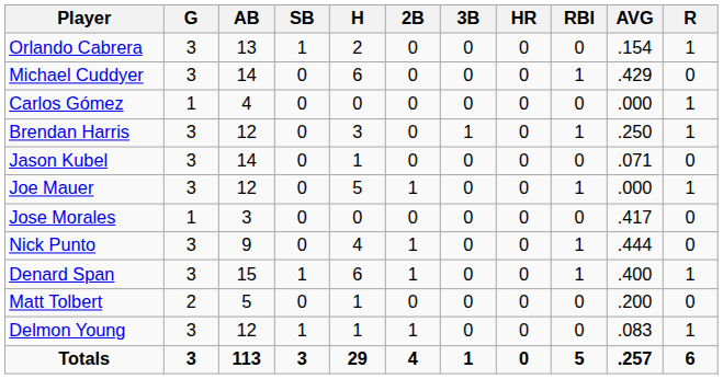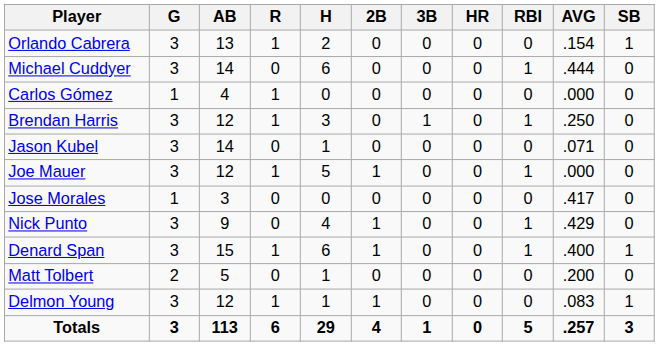 <table class="wikitable">
 <tr>
 <th bgcolor="#DDDDFF" width="20%">Player</th>
 <th bgcolor="#DDDDFF" width="7%">G</th>
 <th bgcolor="#DDDDFF" width="7%">AB</th>
-<th bgcolor="#DDDDFF" width="7%">SB</th>
+<th bgcolor="#DDDDFF" width="7%">R</th>
 <th bgcolor="#DDDDFF" width="7%">H</th>
 <th bgcolor="#DDDDFF" width="7%">2B</th>
 <th bgcolor="#DDDDFF" width="7%">3B</th>
 <th bgcolor="#DDDDFF" width="7%">HR</th>
 <th bgcolor="#DDDDFF" width="7%">RBI</th>
 <th bgcolor="#DDDDFF" width="7%">AVG</th>
-<th bgcolor="#DDDDFF" width="7%">R</th>
+<th bgcolor="#DDDDFF" width="7%">SB</th>
 </tr>
 <tr>
 <td><a href='#'>Orlando Cabrera</a></td>
 <td style="text-align:center">3</td>
 <td style="text-align:center">13</td>
 <td style="text-align:center">1</td>
 <td style="text-align:center">2</td>
 <td style="text-align:center">0</td>
 <td style="text-align:center">0</td>
 <td style="text-align:center">0</td>
 <td style="text-align:center">0</td>
 <td style="text-align:center">.154</td>
 <td style="text-align:center">1</td>
 </tr>
 <tr>
 <td><a href='#'>Michael Cuddyer</a></td>
 <td style="text-align:center">3</td>
 <td style="text-align:center">14</td>
 <td style="text-align:center">0</td>
 <td style="text-align:center">6</td>
 <td style="text-align:center">0</td>
 <td style="text-align:center">0</td>
 <td style="text-align:center">0</td>
 <td style="text-align:center">1</td>
-<td style="text-align:center">.429</td>
+<td style="text-align:center">.444</td>
 <td style="text-align:center">0</td>
 </tr>
 <tr>
 <td><a href='#'>Carlos Gómez</a></td>
 <td style="text-align:center">1</td>
 <td style="text-align:center">4</td>
-<td style="text-align:center">0</td>
+<td style="text-align:center">1</td>
 <td style="text-align:center">0</td>
 <td style="text-align:center">0</td>
 <td style="text-align:center">0</td>
 <td style="text-align:center">0</td>
 <td style="text-align:center">0</td>
 <td style="text-align:center">.000</td>
-<td style="text-align:center">1</td>
+<td style="text-align:center">0</td>
 </tr>
 <tr>
 <td><a href='#'>Brendan Harris</a></td>
 <td style="text-align:center">3</td>
 <td style="text-align:center">12</td>
-<td style="text-align:center">0</td>
+<td style="text-align:center">1</td>
 <td style="text-align:center">3</td>
 <td style="text-align:center">0</td>
 <td style="text-align:center">1</td>
 <td style="text-align:center">0</td>
 <td style="text-align:center">1</td>
 <td style="text-align:center">.250</td>
-<td style="text-align:center">1</td>
+<td style="text-align:center">0</td>
 </tr>
 <tr>
 <td><a href='#'>Jason Kubel</a></td>
 <td style="text-align:center">3</td>
 <td style="text-align:center">14</td>
 <td style="text-align:center">0</td>
 <td style="text-align:center">1</td>
 <td style="text-align:center">0</td>
 <td style="text-align:center">0</td>
 <td style="text-align:center">0</td>
 <td style="text-align:center">0</td>
 <td style="text-align:center">.071</td>
 <td style="text-align:center">0</td>
 </tr>
 <tr>
 <td><a href='#'>Joe Mauer</a></td>
 <td style="text-align:center">3</td>
 <td style="text-align:center">12</td>
-<td style="text-align:center">0</td>
+<td style="text-align:center">1</td>
 <td style="text-align:center">5</td>
 <td style="text-align:center">1</td>
 <td style="text-align:center">0</td>
 <td style="text-align:center">0</td>
 <td style="text-align:center">1</td>
 <td style="text-align:center">.000</td>
-<td style="text-align:center">1</td>
+<td style="text-align:center">0</td>
 </tr>
 <tr>
 <td><a href='#'>Jose Morales</a></td>
 <td style="text-align:center">1</td>
 <td style="text-align:center">3</td>
 <td style="text-align:center">0</td>
 <td style="text-align:center">0</td>
 <td style="text-align:center">0</td>
 <td style="text-align:center">0</td>
 <td style="text-align:center">0</td>
 <td style="text-align:center">0</td>
 <td style="text-align:center">.417</td>
 <td style="text-align:center">0</td>
 </tr>
 <tr>
 <td><a href='#'>Nick Punto</a></td>
 <td style="text-align:center">3</td>
 <td style="text-align:center">9</td>
 <td style="text-align:center">0</td>
 <td style="text-align:center">4</td>
 <td style="text-align:center">1</td>
 <td style="text-align:center">0</td>
 <td style="text-align:center">0</td>
 <td style="text-align:center">1</td>
-<td style="text-align:center">.444</td>
+<td style="text-align:center">.429</td>
 <td style="text-align:center">0</td>
 </tr>
 <tr>
 <td><a href='#'>Denard Span</a></td>
 <td style="text-align:center">3</td>
 <td style="text-align:center">15</td>
 <td style="text-align:center">1</td>
 <td style="text-align:center">6</td>
 <td style="text-align:center">1</td>
 <td style="text-align:center">0</td>
 <td style="text-align:center">0</td>
 <td style="text-align:center">1</td>
 <td style="text-align:center">.400</td>
 <td style="text-align:center">1</td>
 </tr>
 <tr>
 <td><a href='#'>Matt Tolbert</a></td>
 <td style="text-align:center">2</td>
 <td style="text-align:center">5</td>
 <td style="text-align:center">0</td>
 <td style="text-align:center">1</td>
 <td style="text-align:center">0</td>
 <td style="text-align:center">0</td>
 <td style="text-align:center">0</td>
 <td style="text-align:center">0</td>
 <td style="text-align:center">.200</td>
 <td style="text-align:center">0</td>
 </tr>
 <tr>
 <td><a href='#'>Delmon Young</a></td>
 <td style="text-align:center">3</td>
 <td style="text-align:center">12</td>
 <td style="text-align:center">1</td>
 <td style="text-align:center">1</td>
 <td style="text-align:center">1</td>
 <td style="text-align:center">0</td>
 <td style="text-align:center">0</td>
 <td style="text-align:center">0</td>
 <td style="text-align:center">.083</td>
 <td style="text-align:center">1</td>
 </tr>
 <tr>
 <td style="text-align:center"><strong>Totals</strong></td>
 <td style="text-align:center"><strong>3</strong></td>
 <td style="text-align:center"><strong>113</strong></td>
-<td style="text-align:center"><strong>3</strong></td>
+<td style="text-align:center"><strong>6</strong></td>
 <td style="text-align:center"><strong>29</strong></td>
 <td style="text-align:center"><strong>4</strong></td>
 <td style="text-align:center"><strong>1</strong></td>
 <td style="text-align:center"><strong>0</strong></td>
 <td style="text-align:center"><strong>5</strong></td>
 <td style="text-align:center"><strong>.257</strong></td>
-<td style="text-align:center"><strong>6</strong></td>
+<td style="text-align:center"><strong>3</strong></td>
 </tr>
 </table>
